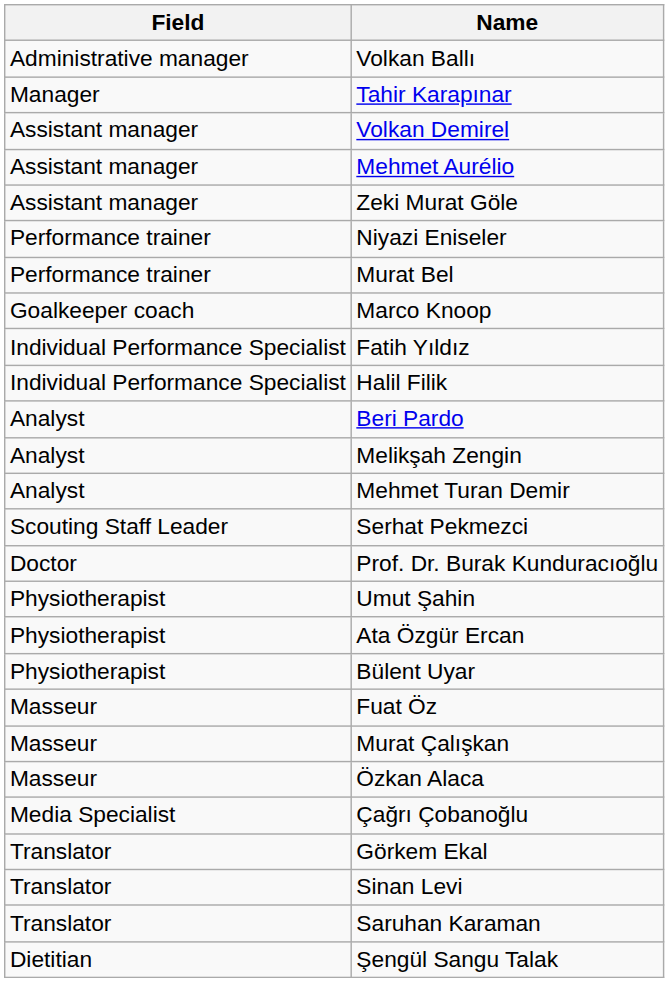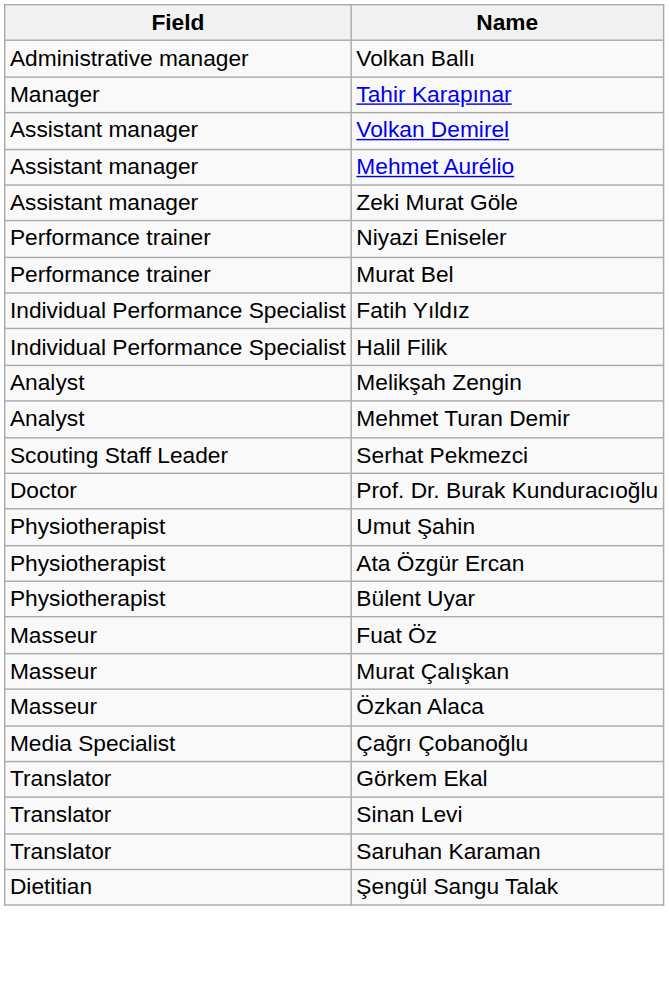 <table class="wikitable">
 <tr>
 <th>Field</th>
 <th>Name</th>
 </tr>
 <tr>
 <td>Administrative manager</td>
 <td> Volkan Ballı</td>
 </tr>
 <tr>
 <td>Manager</td>
 <td> <a href='#'>Tahir Karapınar</a></td>
 </tr>
 <tr>
 <td>Assistant manager</td>
 <td> <a href='#'>Volkan Demirel</a></td>
 </tr>
 <tr>
 <td>Assistant manager</td>
 <td> <a href='#'>Mehmet Aurélio</a></td>
 </tr>
 <tr>
 <td>Assistant manager</td>
 <td> Zeki Murat Göle</td>
 </tr>
 <tr>
 <td>Performance trainer</td>
 <td> Niyazi Eniseler</td>
 </tr>
 <tr>
 <td>Performance trainer</td>
 <td> Murat Bel</td>
 </tr>
 <tr>
-<td>Goalkeeper coach</td>
-<td> Marco Knoop</td>
-</tr>
-<tr>
 <td>Individual Performance Specialist</td>
 <td> Fatih Yıldız</td>
 </tr>
 <tr>
 <td>Individual Performance Specialist</td>
 <td> Halil Filik</td>
-</tr>
-<tr>
-<td>Analyst</td>
-<td> <a href='#'>Beri Pardo</a></td>
 </tr>
 <tr>
 <td>Analyst</td>
 <td> Melikşah Zengin</td>
 </tr>
 <tr>
 <td>Analyst</td>
 <td> Mehmet Turan Demir</td>
 </tr>
 <tr>
 <td>Scouting Staff Leader</td>
 <td> Serhat Pekmezci</td>
 </tr>
 <tr>
 <td>Doctor</td>
 <td> Prof. Dr. Burak Kunduracıoğlu</td>
 </tr>
 <tr>
 <td>Physiotherapist</td>
 <td> Umut Şahin</td>
 </tr>
 <tr>
 <td>Physiotherapist</td>
 <td> Ata Özgür Ercan</td>
 </tr>
 <tr>
 <td>Physiotherapist</td>
 <td> Bülent Uyar</td>
 </tr>
 <tr>
 <td>Masseur</td>
 <td> Fuat Öz</td>
 </tr>
 <tr>
 <td>Masseur</td>
 <td> Murat Çalışkan</td>
 </tr>
 <tr>
 <td>Masseur</td>
 <td> Özkan Alaca</td>
 </tr>
 <tr>
 <td>Media Specialist</td>
 <td> Çağrı Çobanoğlu</td>
 </tr>
 <tr>
 <td>Translator</td>
 <td> Görkem Ekal</td>
 </tr>
 <tr>
 <td>Translator</td>
 <td> Sinan Levi</td>
 </tr>
 <tr>
 <td>Translator</td>
 <td> Saruhan Karaman</td>
 </tr>
 <tr>
 <td>Dietitian</td>
 <td> Şengül Sangu Talak</td>
 </tr>
 </table>
